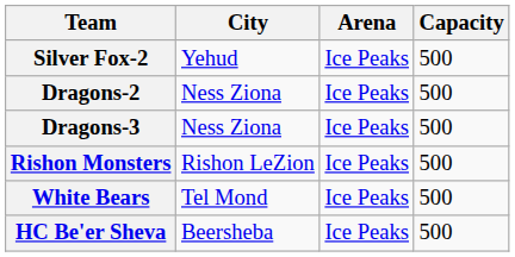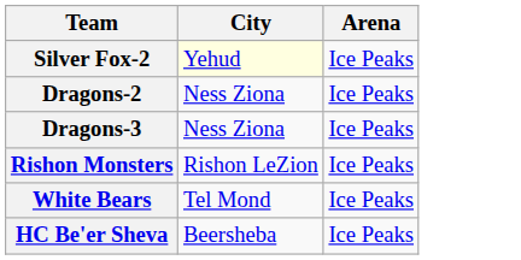 <table class="wikitable">
 <tr>
 <th scope="col">Team</th>
 <th scope="col">City</th>
 <th scope="col">Arena</th>
-<th scope="col">Capacity</th>
 </tr>
 <tr>
 <th scope="row">Silver Fox-2</th>
-<td><a href='#'>Yehud</a></td>
+<td style="background: lightyellow;"><a href='#'>Yehud</a></td>
 <td><a href='#'>Ice Peaks</a></td>
-<td>500</td>
 </tr>
 <tr>
 <th scope="row">Dragons-2</th>
 <td><a href='#'>Ness Ziona</a></td>
 <td><a href='#'>Ice Peaks</a></td>
-<td>500</td>
 </tr>
 <tr>
 <th scope="row">Dragons-3</th>
 <td><a href='#'>Ness Ziona</a></td>
 <td><a href='#'>Ice Peaks</a></td>
-<td>500</td>
 </tr>
 <tr>
 <th scope="row"><a href='#'>Rishon Monsters</a></th>
 <td><a href='#'>Rishon LeZion</a></td>
 <td><a href='#'>Ice Peaks</a></td>
-<td>500</td>
 </tr>
 <tr>
 <th scope="row"><a href='#'>White Bears</a></th>
 <td><a href='#'>Tel Mond</a></td>
 <td><a href='#'>Ice Peaks</a></td>
-<td>500</td>
 </tr>
 <tr>
 <th scope="row"><a href='#'>HC Be'er Sheva</a></th>
 <td><a href='#'>Beersheba</a></td>
 <td><a href='#'>Ice Peaks</a></td>
-<td>500</td>
 </tr>
 </table>
